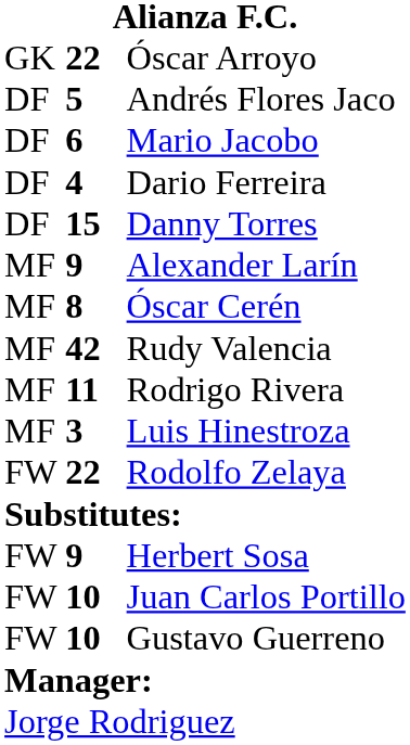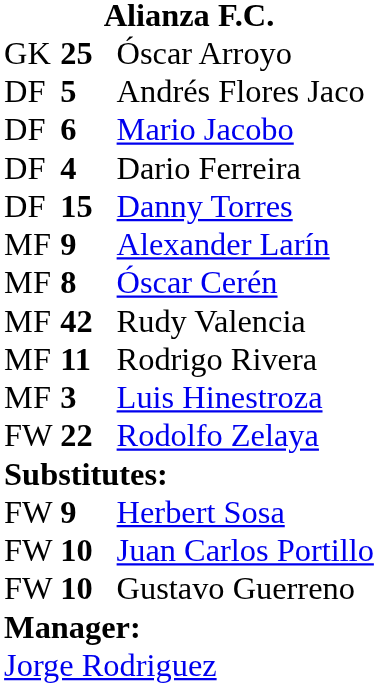 <table style="font-size: 90%" cellspacing="0" cellpadding="0" align=center>
 <tr>
 <td colspan="5" style="padding-top: 0.6em; text-align:center"><strong>Alianza F.C.</strong></td>
 </tr>
 <tr>
 <th width="25"></th>
 <th width="25"></th>
 </tr>
 <tr>
 <td>GK</td>
-<td><strong>22</strong></td>
+<td><strong>25</strong></td>
 <td> Óscar Arroyo</td>
 <td></td>
 </tr>
 <tr>
 <td>DF</td>
 <td><strong>5</strong></td>
 <td> Andrés Flores Jaco</td>
 <td></td>
 </tr>
 <tr>
 <td>DF</td>
 <td><strong>6</strong></td>
 <td> <a href='#'>Mario Jacobo</a></td>
 </tr>
 <tr>
 <td>DF</td>
 <td><strong>4</strong></td>
 <td> Dario Ferreira</td>
 <td></td>
 </tr>
 <tr>
 <td>DF</td>
 <td><strong>15</strong></td>
 <td> <a href='#'>Danny Torres</a></td>
 </tr>
 <tr>
 <td>MF</td>
 <td><strong>9</strong></td>
 <td> <a href='#'>Alexander Larín</a></td>
 </tr>
 <tr>
 <td>MF</td>
 <td><strong>8</strong></td>
 <td> <a href='#'>Óscar Cerén</a></td>
 <td></td>
 <td></td>
 </tr>
 <tr>
 <td>MF</td>
 <td><strong>42</strong></td>
 <td> Rudy Valencia</td>
 </tr>
 <tr>
 <td>MF</td>
 <td><strong>11</strong></td>
 <td> Rodrigo Rivera</td>
 <td></td>
 </tr>
 <tr>
 <td>MF</td>
 <td><strong>3</strong></td>
 <td> <a href='#'>Luis Hinestroza</a></td>
 <td></td>
 </tr>
 <tr>
 <td>FW</td>
 <td><strong>22</strong></td>
 <td> <a href='#'>Rodolfo Zelaya</a></td>
 <td></td>
 </tr>
 <tr>
 <td colspan=5><strong>Substitutes:</strong></td>
 </tr>
 <tr>
 <td>FW</td>
 <td><strong>9</strong></td>
 <td> <a href='#'>Herbert Sosa</a></td>
 <td></td>
 </tr>
 <tr>
 <td>FW</td>
 <td><strong>10</strong></td>
 <td> <a href='#'>Juan Carlos Portillo</a></td>
 <td></td>
 </tr>
 <tr>
 <td>FW</td>
 <td><strong>10</strong></td>
 <td> Gustavo Guerreno</td>
 <td></td>
 </tr>
 <tr>
 <td colspan=5><strong>Manager:</strong></td>
 </tr>
 <tr>
 <td colspan=5> <a href='#'>Jorge Rodriguez</a></td>
 </tr>
 </table>
